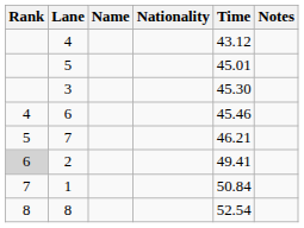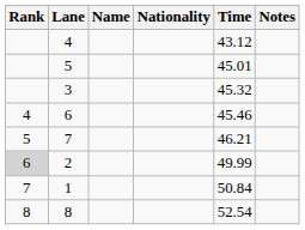 <table class="wikitable sortable" style="text-align:center">
 <tr>
 <th>Rank</th>
 <th>Lane</th>
 <th>Name</th>
 <th>Nationality</th>
 <th>Time</th>
 <th>Notes</th>
 </tr>
 <tr>
 <td></td>
 <td>4</td>
 <td align=left></td>
 <td align=left></td>
 <td>43.12</td>
 <td></td>
 </tr>
 <tr>
 <td></td>
 <td>5</td>
 <td align=left></td>
 <td align=left></td>
 <td>45.01</td>
 <td></td>
 </tr>
 <tr>
 <td></td>
 <td>3</td>
 <td align=left></td>
 <td align=left></td>
-<td>45.30</td>
+<td>45.32</td>
 <td></td>
 </tr>
 <tr>
 <td>4</td>
 <td>6</td>
 <td align=left></td>
 <td align=left></td>
 <td>45.46</td>
 <td></td>
 </tr>
 <tr>
 <td>5</td>
 <td>7</td>
 <td align=left></td>
 <td align=left></td>
 <td>46.21</td>
 <td></td>
 </tr>
 <tr>
 <td style="background: lightgrey;">6</td>
 <td>2</td>
 <td align=left></td>
 <td align=left></td>
-<td>49.41</td>
+<td>49.99</td>
 <td></td>
 </tr>
 <tr>
 <td>7</td>
 <td>1</td>
 <td align=left></td>
 <td align=left></td>
 <td>50.84</td>
 <td></td>
 </tr>
 <tr>
 <td>8</td>
 <td>8</td>
 <td align=left></td>
 <td align=left></td>
 <td>52.54</td>
 <td></td>
 </tr>
 </table>
